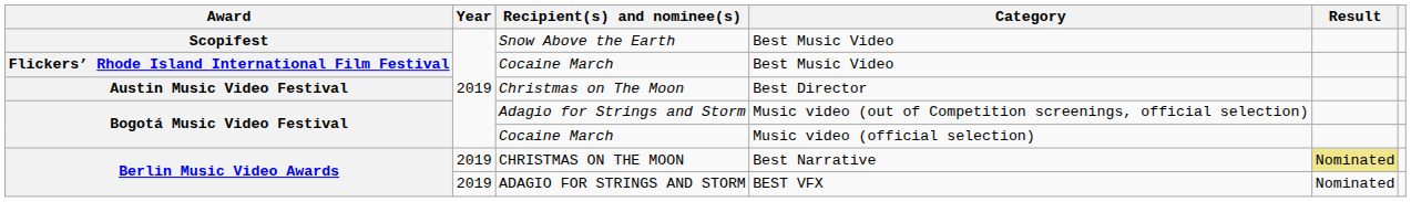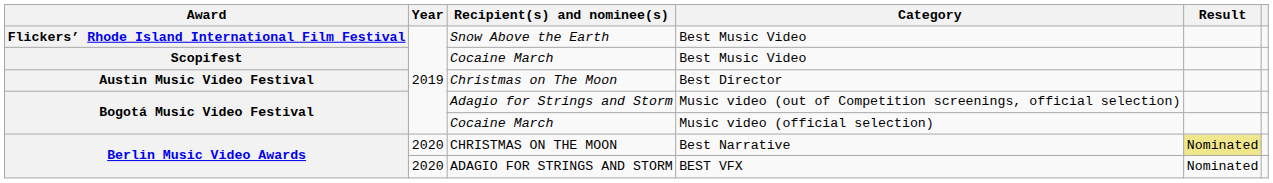 <table class="wikitable sortable plainrowheaders">
 <tr>
 <th scope="col">Award</th>
 <th scope="col">Year</th>
 <th scope="col">Recipient(s) and nominee(s)</th>
 <th scope="col">Category</th>
 <th scope="col">Result</th>
 <th scope="col" class="unsortable"></th>
 </tr>
 <tr>
-<th scope="row">Scopifest</th>
+<th scope="row">Flickers’ <a href='#'>Rhode Island International Film Festival</a></th>
 <td rowspan=5>2019</td>
 <td><em>Snow Above the Earth</em></td>
 <td>Best Music Video</td>
 <td></td>
 <td style="text-align:center;"></td>
 </tr>
 <tr>
-<th scope="row">Flickers’ <a href='#'>Rhode Island International Film Festival</a></th>
+<th scope="row">Scopifest</th>
 <td><em>Cocaine March</em></td>
 <td>Best Music Video</td>
 <td></td>
 <td style="text-align:center;"></td>
 </tr>
 <tr>
 <th scope="row">Austin Music Video Festival</th>
 <td><em>Christmas on The Moon</em></td>
 <td>Best Director</td>
 <td></td>
 <td style="text-align:center;"></td>
 </tr>
 <tr>
 <th scope="row" rowspan=2>Bogotá Music Video Festival</th>
 <td><em>Adagio for Strings and Storm</em></td>
 <td>Music video (out of Competition screenings, official selection)</td>
 <td></td>
 <td style="text-align:center;"></td>
 </tr>
 <tr>
 <td><em>Cocaine March</em></td>
 <td>Music video (official selection)</td>
 <td></td>
 <td></td>
 </tr>
 <tr>
 <th rowspan="2"><a href='#'>Berlin Music Video Awards</a></th>
-<td>2019</td>
+<td>2020</td>
 <td>CHRISTMAS ON THE MOON</td>
 <td>Best Narrative</td>
 <td style="background: khaki;">Nominated</td>
 <td></td>
 </tr>
 <tr>
-<td>2019</td>
+<td>2020</td>
 <td>ADAGIO FOR STRINGS AND STORM</td>
 <td>BEST VFX</td>
 <td>Nominated</td>
 <td></td>
 </tr>
 </table>
